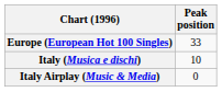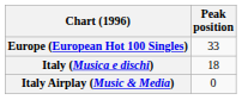 <table class="wikitable plainrowheaders sortable" style="text-align:center">
 <tr>
 <th scope="col">Chart (1996)</th>
 <th scope="col">Peak<br>position</th>
 </tr>
 <tr>
 <th scope="row">Europe (<a href='#'>European Hot 100 Singles</a>)</th>
 <td>33</td>
 </tr>
 <tr>
 <th scope="row">Italy (<em><a href='#'>Musica e dischi</a></em>)</th>
-<td>10</td>
+<td>18</td>
 </tr>
 <tr>
 <th scope="row">Italy Airplay (<em><a href='#'>Music & Media</a></em>)</th>
 <td>0</td>
 </tr>
 </table>
